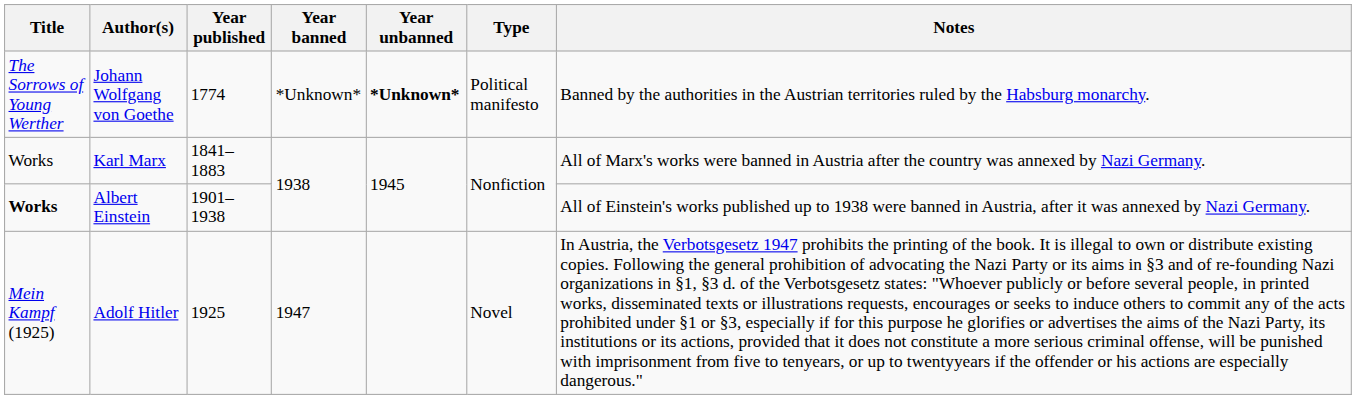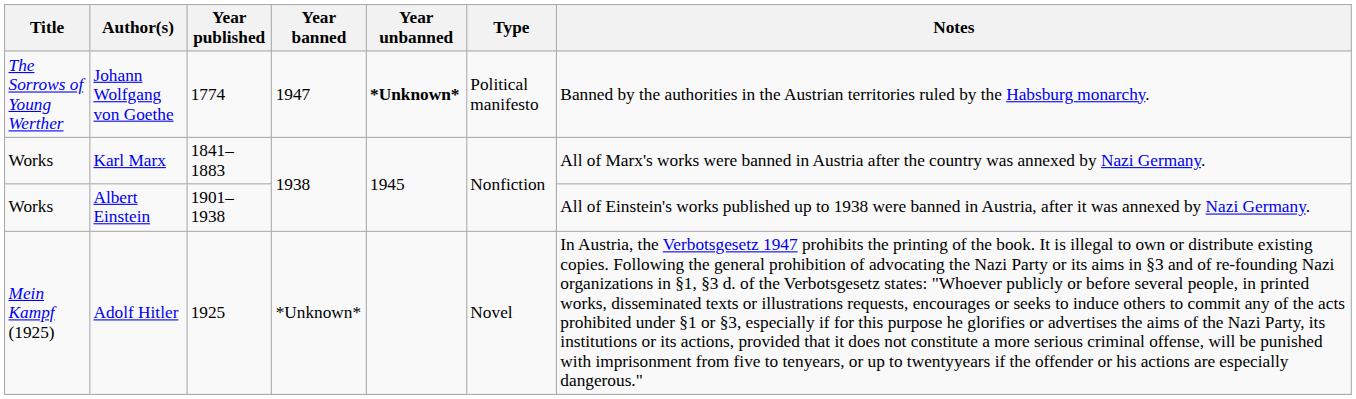 <table class="wikitable sortable sticky-header">
 <tr>
 <th>Title</th>
 <th>Author(s)</th>
 <th>Year published</th>
 <th>Year banned</th>
 <th>Year unbanned</th>
 <th>Type</th>
 <th class="unsortable">Notes</th>
 </tr>
 <tr>
 <td><em><a href='#'>The Sorrows of Young Werther</a></em></td>
 <td><a href='#'>Johann Wolfgang von Goethe</a></td>
 <td>1774</td>
-<td>*Unknown*</td>
+<td>1947</td>
 <td><strong>*Unknown*</strong></td>
 <td>Political manifesto</td>
 <td>Banned by the authorities in the Austrian territories ruled by the <a href='#'>Habsburg monarchy</a>.</td>
 </tr>
 <tr>
 <td>Works</td>
 <td><a href='#'>Karl Marx</a></td>
 <td>1841–1883</td>
 <td rowspan="2">1938</td>
 <td rowspan="2">1945</td>
 <td rowspan="2">Nonfiction</td>
 <td>All of Marx's works were banned in Austria after the country was annexed by <a href='#'>Nazi Germany</a>.</td>
 </tr>
 <tr>
-<td><strong>Works</strong></td>
+<td>Works</td>
 <td><a href='#'>Albert Einstein</a></td>
 <td>1901–1938</td>
 <td>All of Einstein's works published up to 1938 were banned in Austria, after it was annexed by <a href='#'>Nazi Germany</a>.</td>
 </tr>
 <tr>
 <td><em><a href='#'>Mein Kampf</a></em> (1925)</td>
 <td><a href='#'>Adolf Hitler</a></td>
 <td>1925</td>
-<td>1947</td>
+<td>*Unknown*</td>
 <td></td>
 <td>Novel</td>
 <td>In Austria, the <a href='#'>Verbotsgesetz 1947</a> prohibits the printing of the book. It is illegal to own or distribute existing copies. Following the general prohibition of advocating the Nazi Party or its aims in §3 and of re-founding Nazi organizations in §1, §3 d. of the Verbotsgesetz states: "Whoever publicly or before several people, in printed works, disseminated texts or illustrations requests, encourages or seeks to induce others to commit any of the acts prohibited under §1 or §3, especially if for this purpose he glorifies or advertises the aims of the Nazi Party, its institutions or its actions, provided that it does not constitute a more serious criminal offense, will be punished with imprisonment from five to tenyears, or up to twentyyears if the offender or his actions are especially dangerous."</td>
 </tr>
 </table>
